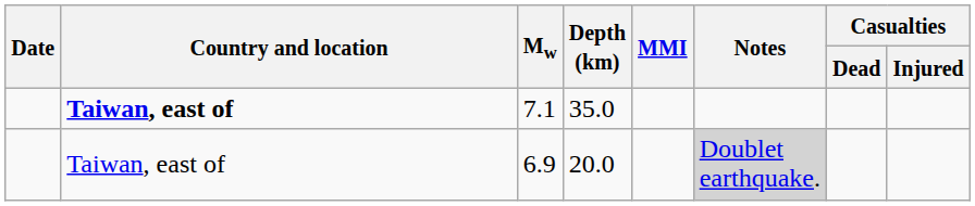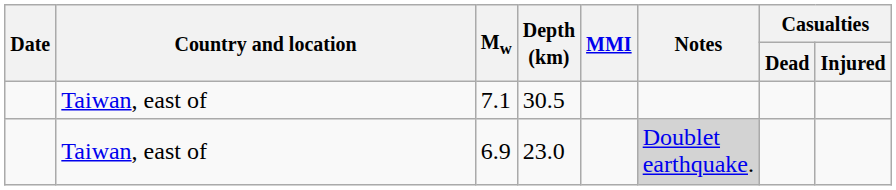 <table class="wikitable sortable sort-under" style="border:1px black; margin-left:1em;">
 <tr>
 <th rowspan="2"><small>Date</small></th>
 <th rowspan="2" style="width: 310px"><small>Country and location</small></th>
 <th rowspan="2"><small>M<sub>w</sub></small></th>
 <th rowspan="2"><small>Depth (km)</small></th>
 <th rowspan="2"><small><a href='#'>MMI</a></small></th>
 <th rowspan="2" class="unsortable"><small>Notes</small></th>
 <th colspan="2"><small>Casualties</small></th>
 </tr>
 <tr>
 <th><small>Dead</small></th>
 <th><small>Injured</small></th>
 </tr>
 <tr>
 <td></td>
-<td><strong> <a href='#'>Taiwan</a>, east of</strong></td>
+<td> <a href='#'>Taiwan</a>, east of</td>
 <td>7.1</td>
-<td>35.0</td>
+<td>30.5</td>
 <td></td>
 <td></td>
 <td></td>
 <td></td>
 </tr>
 <tr>
 <td></td>
 <td> <a href='#'>Taiwan</a>, east of</td>
 <td>6.9</td>
-<td>20.0</td>
+<td>23.0</td>
 <td></td>
 <td style="background: lightgrey;"><a href='#'>Doublet earthquake</a>.</td>
 <td></td>
 <td></td>
 </tr>
 </table>
